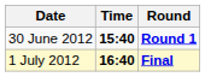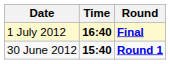 <table class="wikitable">
 <tr>
 <th>Date</th>
 <th>Time</th>
 <th>Round</th>
 </tr>
+<tr style=background:lemonchiffon>
+<td>1 July 2012</td>
+<td><strong>16:40</strong></td>
+<td><strong><a href='#'>Final</a></strong></td>
+</tr>
 <tr>
 <td>30 June 2012</td>
 <td><strong>15:40</strong></td>
 <td><strong><a href='#'>Round 1</a></strong></td>
 </tr>
-<tr style=background:lemonchiffon>
-<td>1 July 2012</td>
-<td><strong>16:40</strong></td>
-<td><strong><a href='#'>Final</a></strong></td>
-</tr>
 </table>
